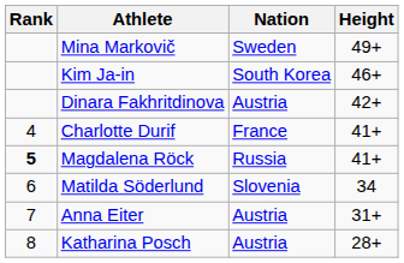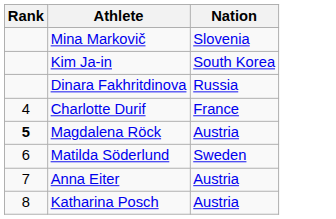 <table class="wikitable sortable" style="text-align:center">
 <tr>
 <th>Rank</th>
 <th>Athlete</th>
 <th>Nation</th>
-<th>Height</th>
 </tr>
 <tr>
 <td></td>
 <td align=left><a href='#'>Mina Markovič</a></td>
-<td align=left> <a href='#'>Sweden</a></td>
-<td>49+</td>
+<td align=left> <a href='#'>Slovenia</a></td>
 </tr>
 <tr>
 <td></td>
 <td align=left><a href='#'>Kim Ja-in</a></td>
 <td align=left> <a href='#'>South Korea</a></td>
-<td>46+</td>
 </tr>
 <tr>
 <td></td>
 <td align=left><a href='#'>Dinara Fakhritdinova</a></td>
-<td align=left> <a href='#'>Austria</a></td>
-<td>42+</td>
+<td align=left> <a href='#'>Russia</a></td>
 </tr>
 <tr>
 <td>4</td>
 <td align=left><a href='#'>Charlotte Durif</a></td>
 <td align=left> <a href='#'>France</a></td>
-<td>41+</td>
 </tr>
 <tr>
 <td><strong>5</strong></td>
 <td align=left><a href='#'>Magdalena Röck</a></td>
-<td align=left> <a href='#'>Russia</a></td>
-<td>41+</td>
+<td align=left> <a href='#'>Austria</a></td>
 </tr>
 <tr>
 <td>6</td>
 <td align=left><a href='#'>Matilda Söderlund</a></td>
-<td align=left> <a href='#'>Slovenia</a></td>
-<td>34</td>
+<td align=left> <a href='#'>Sweden</a></td>
 </tr>
 <tr>
 <td>7</td>
 <td align=left><a href='#'>Anna Eiter</a></td>
 <td align=left> <a href='#'>Austria</a></td>
-<td>31+</td>
 </tr>
 <tr>
 <td>8</td>
 <td align=left><a href='#'>Katharina Posch</a></td>
 <td align=left> <a href='#'>Austria</a></td>
-<td>28+</td>
 </tr>
 </table>
